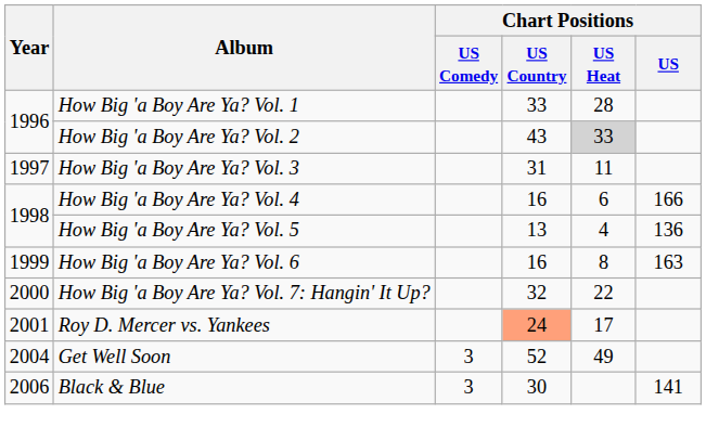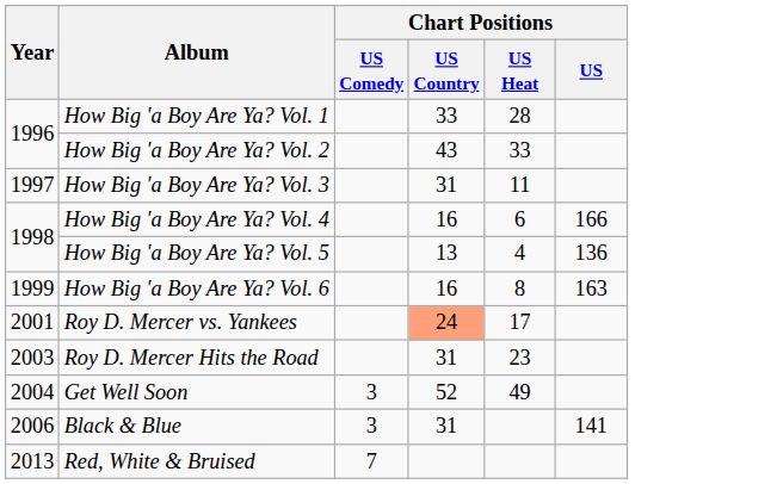 <table class="wikitable">
 <tr>
 <th rowspan="2">Year</th>
 <th rowspan="2">Album</th>
 <th colspan="4">Chart Positions</th>
 </tr>
 <tr>
 <th width="45"><small><a href='#'>US Comedy</a></small></th>
 <th width="45"><small><a href='#'>US Country</a></small></th>
 <th width="45"><small><a href='#'>US Heat</a></small></th>
 <th width="45"><small><a href='#'>US</a></small></th>
 </tr>
 <tr>
 <td rowspan="2">1996</td>
 <td><em>How Big 'a Boy Are Ya? Vol. 1</em></td>
 <td align="center"></td>
 <td align="center">33</td>
 <td align="center">28</td>
 <td align="center"></td>
 </tr>
 <tr>
 <td><em>How Big 'a Boy Are Ya? Vol. 2</em></td>
 <td align="center"></td>
 <td align="center">43</td>
-<td align="center" style="background: lightgrey;">33</td>
+<td align="center">33</td>
 <td align="center"></td>
 </tr>
 <tr>
 <td>1997</td>
 <td><em>How Big 'a Boy Are Ya? Vol. 3</em></td>
 <td align="center"></td>
 <td align="center">31</td>
 <td align="center">11</td>
 <td align="center"></td>
 </tr>
 <tr>
 <td rowspan="2">1998</td>
 <td><em>How Big 'a Boy Are Ya? Vol. 4</em></td>
 <td align="center"></td>
 <td align="center">16</td>
 <td align="center">6</td>
 <td align="center">166</td>
 </tr>
 <tr>
 <td><em>How Big 'a Boy Are Ya? Vol. 5</em></td>
 <td align="center"></td>
 <td align="center">13</td>
 <td align="center">4</td>
 <td align="center">136</td>
 </tr>
 <tr>
 <td>1999</td>
 <td><em>How Big 'a Boy Are Ya? Vol. 6</em></td>
 <td align="center"></td>
 <td align="center">16</td>
 <td align="center">8</td>
 <td align="center">163</td>
 </tr>
 <tr>
-<td>2000</td>
-<td><em>How Big 'a Boy Are Ya? Vol. 7: Hangin' It Up?</em></td>
-<td align="center"></td>
-<td align="center">32</td>
-<td align="center">22</td>
-<td align="center"></td>
-</tr>
-<tr>
 <td>2001</td>
 <td><em>Roy D. Mercer vs. Yankees</em></td>
 <td align="center"></td>
 <td align="center" style="background: lightsalmon;">24</td>
 <td align="center">17</td>
+<td align="center"></td>
+</tr>
+<tr>
+<td>2003</td>
+<td><em>Roy D. Mercer Hits the Road</em></td>
+<td align="center"></td>
+<td align="center">31</td>
+<td align="center">23</td>
 <td align="center"></td>
 </tr>
 <tr>
 <td>2004</td>
 <td><em>Get Well Soon</em></td>
 <td align="center">3</td>
 <td align="center">52</td>
 <td align="center">49</td>
 <td align="center"></td>
 </tr>
 <tr>
 <td>2006</td>
 <td><em>Black & Blue</em></td>
 <td align="center">3</td>
-<td align="center">30</td>
+<td align="center">31</td>
 <td align="center"></td>
 <td align="center">141</td>
 </tr>
+<tr>
+<td>2013</td>
+<td><em>Red, White & Bruised</em></td>
+<td align="center">7</td>
+<td align="center"></td>
+<td align="center"></td>
+<td align="center"></td>
+</tr>
 </table>
